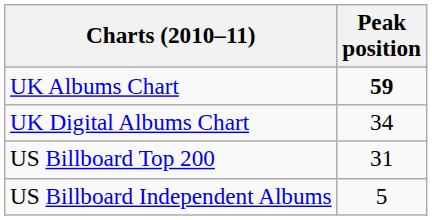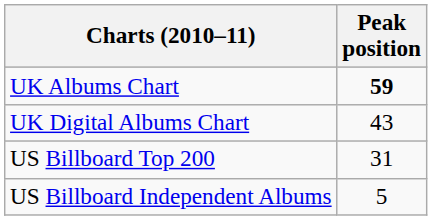 <table class="wikitable sortable">
 <tr>
 <th>Charts (2010–11)</th>
 <th>Peak<br>position</th>
 </tr>
 <tr>
 <td><a href='#'>UK Albums Chart</a></td>
 <td style="text-align:center;"><strong>59</strong></td>
 </tr>
 <tr>
 <td><a href='#'>UK Digital Albums Chart</a></td>
-<td style="text-align:center;">34</td>
+<td style="text-align:center;">43</td>
 </tr>
 <tr>
 <td>US <a href='#'>Billboard Top 200</a></td>
 <td style="text-align:center;">31</td>
 </tr>
 <tr>
 <td>US <a href='#'>Billboard Independent Albums</a></td>
 <td style="text-align:center;">5</td>
 </tr>
 </table>
